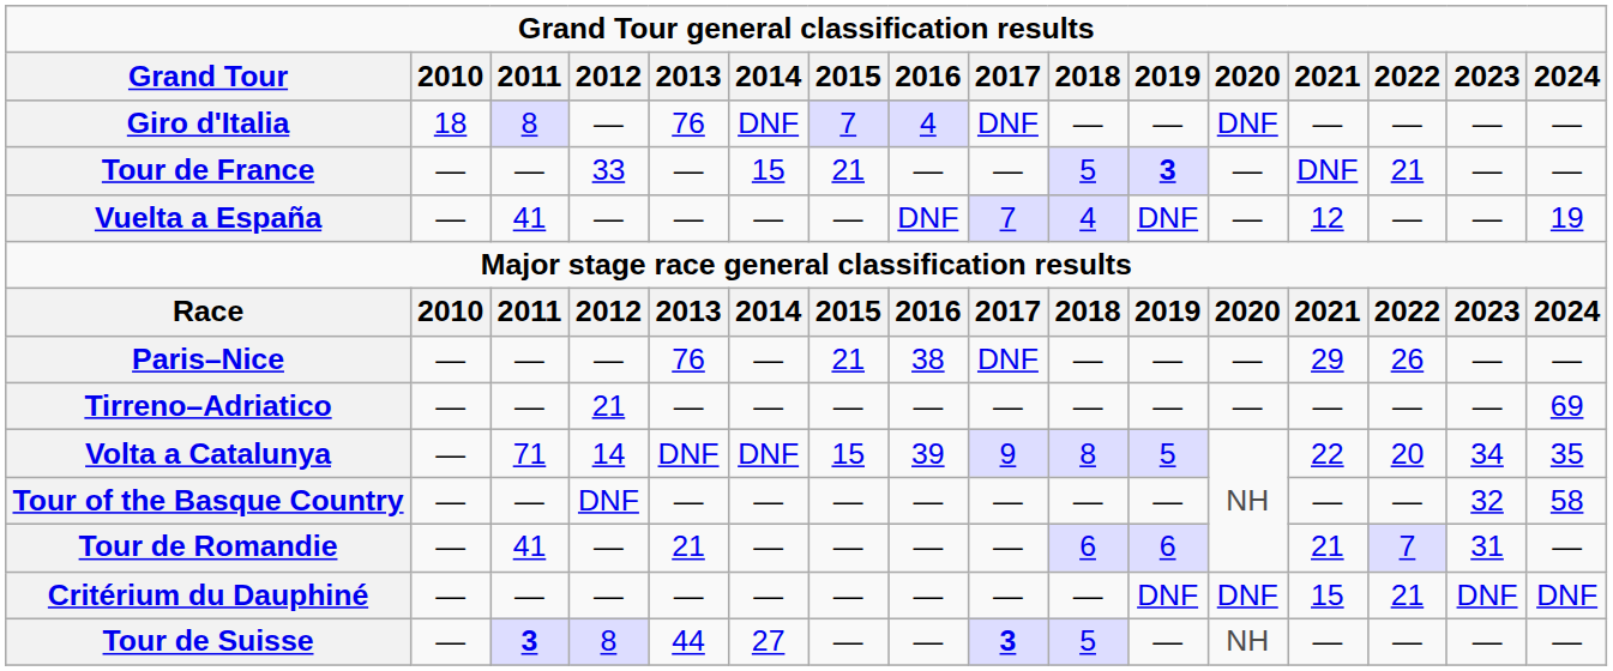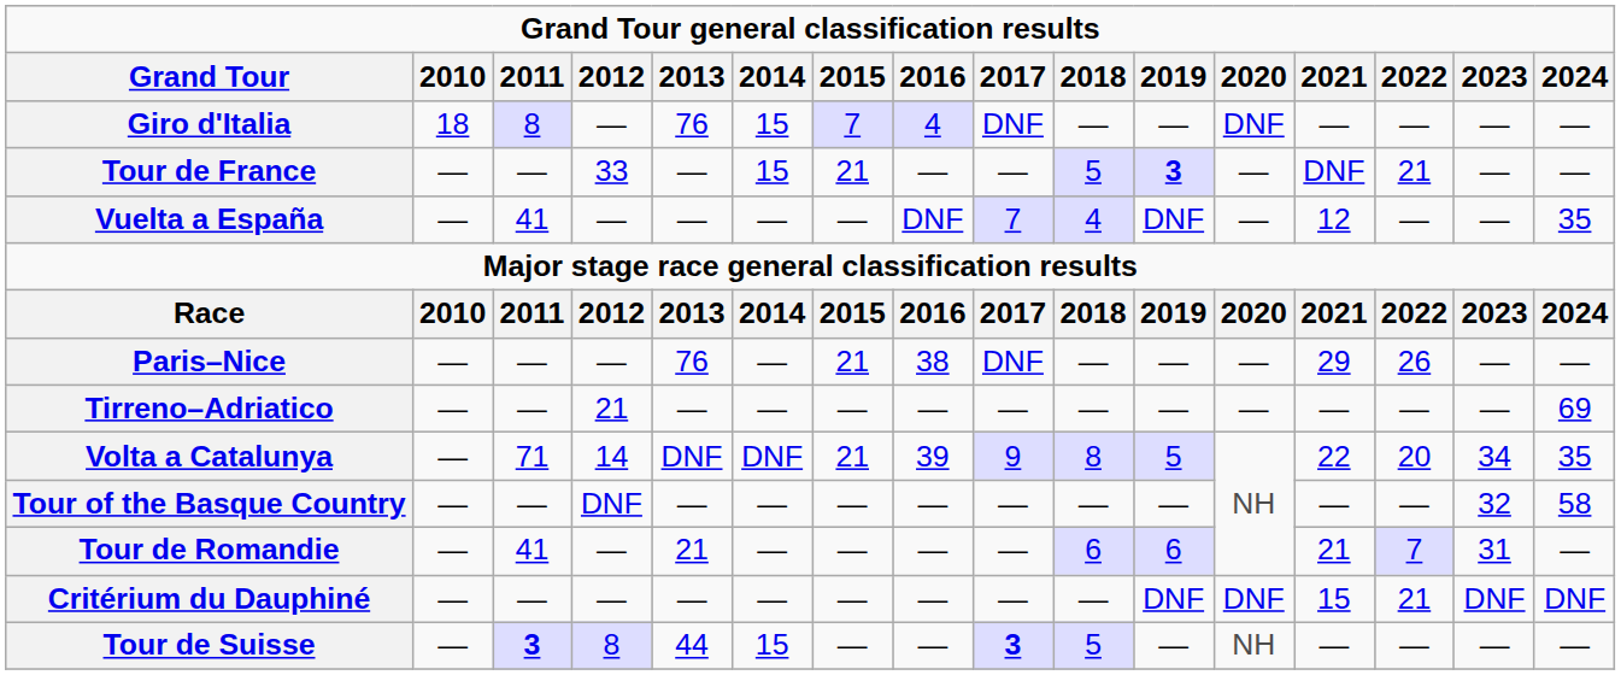 <table class="wikitable plainrowheaders">
 <tr>
 <td colspan=16 align="center"><strong>Grand Tour general classification results</strong></td>
 </tr>
 <tr>
 <th scope="col"><a href='#'>Grand Tour</a></th>
 <th>2010</th>
 <th>2011</th>
 <th>2012</th>
 <th>2013</th>
 <th>2014</th>
 <th>2015</th>
 <th>2016</th>
 <th>2017</th>
 <th>2018</th>
 <th>2019</th>
 <th>2020</th>
 <th>2021</th>
 <th>2022</th>
 <th>2023</th>
 <th>2024</th>
 </tr>
 <tr style="text-align:center;">
 <th scope="row"> <a href='#'>Giro d'Italia</a></th>
 <td><a href='#'>18</a></td>
 <td style="background:#ddf;"><a href='#'>8</a></td>
 <td>—</td>
 <td><a href='#'>76</a></td>
-<td><a href='#'>DNF</a></td>
+<td><a href='#'>15</a></td>
 <td style="background:#ddf;"><a href='#'>7</a></td>
 <td style="background:#ddf;"><a href='#'>4</a></td>
 <td><a href='#'>DNF</a></td>
 <td>—</td>
 <td>—</td>
 <td><a href='#'>DNF</a></td>
 <td>—</td>
 <td>—</td>
 <td>—</td>
 <td>—</td>
 </tr>
 <tr style="text-align:center;">
 <th scope="row"> <a href='#'>Tour de France</a></th>
 <td>—</td>
 <td>—</td>
 <td><a href='#'>33</a></td>
 <td>—</td>
 <td><a href='#'>15</a></td>
 <td><a href='#'>21</a></td>
 <td>—</td>
 <td>—</td>
 <td style="background:#ddf;"><a href='#'>5</a></td>
 <td style="background:#ddf;"><a href='#'><strong>3</strong></a></td>
 <td>—</td>
 <td><a href='#'>DNF</a></td>
 <td><a href='#'>21</a></td>
 <td>—</td>
 <td>—</td>
 </tr>
 <tr style="text-align:center;">
 <th scope="row"> <a href='#'>Vuelta a España</a></th>
 <td>—</td>
 <td><a href='#'>41</a></td>
 <td>—</td>
 <td>—</td>
 <td>—</td>
 <td>—</td>
 <td><a href='#'>DNF</a></td>
 <td style="background:#ddf;"><a href='#'>7</a></td>
 <td style="background:#ddf;"><a href='#'>4</a></td>
 <td><a href='#'>DNF</a></td>
 <td>—</td>
 <td><a href='#'>12</a></td>
 <td>—</td>
 <td>—</td>
-<td><a href='#'>19</a></td>
+<td><a href='#'>35</a></td>
 </tr>
 <tr>
 <td colspan=16 align="center"><strong>Major stage race general classification results</strong></td>
 </tr>
 <tr>
 <th scope="col">Race</th>
 <th>2010</th>
 <th>2011</th>
 <th>2012</th>
 <th>2013</th>
 <th>2014</th>
 <th>2015</th>
 <th>2016</th>
 <th>2017</th>
 <th>2018</th>
 <th>2019</th>
 <th>2020</th>
 <th>2021</th>
 <th>2022</th>
 <th>2023</th>
 <th>2024</th>
 </tr>
 <tr style="text-align:center;">
 <th scope="row"> <a href='#'>Paris–Nice</a></th>
 <td>—</td>
 <td>—</td>
 <td>—</td>
 <td><a href='#'>76</a></td>
 <td>—</td>
 <td><a href='#'>21</a></td>
 <td><a href='#'>38</a></td>
 <td><a href='#'>DNF</a></td>
 <td>—</td>
 <td>—</td>
 <td>—</td>
 <td><a href='#'>29</a></td>
 <td><a href='#'>26</a></td>
 <td>—</td>
 <td>—</td>
 </tr>
 <tr style="text-align:center;">
 <th scope="row"> <a href='#'>Tirreno–Adriatico</a></th>
 <td>—</td>
 <td>—</td>
 <td><a href='#'>21</a></td>
 <td>—</td>
 <td>—</td>
 <td>—</td>
 <td>—</td>
 <td>—</td>
 <td>—</td>
 <td>—</td>
 <td>—</td>
 <td>—</td>
 <td>—</td>
 <td>—</td>
 <td><a href='#'>69</a></td>
 </tr>
 <tr style="text-align:center;">
 <th scope="row"> <a href='#'>Volta a Catalunya</a></th>
 <td>—</td>
 <td><a href='#'>71</a></td>
 <td><a href='#'>14</a></td>
 <td><a href='#'>DNF</a></td>
 <td><a href='#'>DNF</a></td>
-<td><a href='#'>15</a></td>
+<td><a href='#'>21</a></td>
 <td><a href='#'>39</a></td>
 <td style="background:#ddf;"><a href='#'>9</a></td>
 <td style="background:#ddf;"><a href='#'>8</a></td>
 <td style="background:#ddf;"><a href='#'>5</a></td>
 <td style="color:#4d4d4d;" rowspan=3>NH</td>
 <td><a href='#'>22</a></td>
 <td><a href='#'>20</a></td>
 <td><a href='#'>34</a></td>
 <td><a href='#'>35</a></td>
 </tr>
 <tr style="text-align:center;">
 <th scope="row"> <a href='#'>Tour of the Basque Country</a></th>
 <td>—</td>
 <td>—</td>
 <td><a href='#'>DNF</a></td>
 <td>—</td>
 <td>—</td>
 <td>—</td>
 <td>—</td>
 <td>—</td>
 <td>—</td>
 <td>—</td>
 <td>—</td>
 <td>—</td>
 <td><a href='#'>32</a></td>
 <td><a href='#'>58</a></td>
 </tr>
 <tr style="text-align:center;">
 <th scope="row"> <a href='#'>Tour de Romandie</a></th>
 <td>—</td>
 <td><a href='#'>41</a></td>
 <td>—</td>
 <td><a href='#'>21</a></td>
 <td>—</td>
 <td>—</td>
 <td>—</td>
 <td>—</td>
 <td style="background:#ddf;"><a href='#'>6</a></td>
 <td style="background:#ddf;"><a href='#'>6</a></td>
 <td><a href='#'>21</a></td>
 <td style="background:#ddf;"><a href='#'>7</a></td>
 <td><a href='#'>31</a></td>
 <td>—</td>
 </tr>
 <tr style="text-align:center;">
 <th scope="row"> <a href='#'>Critérium du Dauphiné</a></th>
 <td>—</td>
 <td>—</td>
 <td>—</td>
 <td>—</td>
 <td>—</td>
 <td>—</td>
 <td>—</td>
 <td>—</td>
 <td>—</td>
 <td><a href='#'>DNF</a></td>
 <td><a href='#'>DNF</a></td>
 <td><a href='#'>15</a></td>
 <td><a href='#'>21</a></td>
 <td><a href='#'>DNF</a></td>
 <td><a href='#'>DNF</a></td>
 </tr>
 <tr style="text-align:center;">
 <th scope="row"> <a href='#'>Tour de Suisse</a></th>
 <td>—</td>
 <td style="background:#ddf;"><a href='#'><strong>3</strong></a></td>
 <td style="background:#ddf;"><a href='#'>8</a></td>
 <td><a href='#'>44</a></td>
-<td><a href='#'>27</a></td>
+<td><a href='#'>15</a></td>
 <td>—</td>
 <td>—</td>
 <td style="background:#ddf;"><a href='#'><strong>3</strong></a></td>
 <td style="background:#ddf;"><a href='#'>5</a></td>
 <td>—</td>
 <td style="color:#4d4d4d;">NH</td>
 <td>—</td>
 <td>—</td>
 <td>—</td>
 <td>—</td>
 </tr>
 </table>
